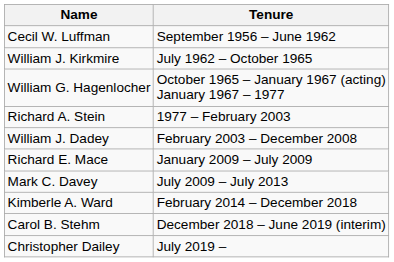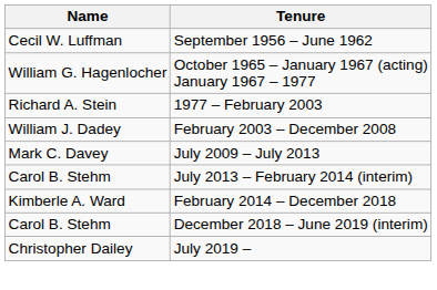 <table class="wikitable">
 <tr>
 <th>Name</th>
 <th>Tenure</th>
 </tr>
 <tr>
 <td>Cecil W. Luffman</td>
 <td>September 1956 – June 1962</td>
-</tr>
-<tr>
-<td>William J. Kirkmire</td>
-<td>July 1962 – October 1965</td>
 </tr>
 <tr>
 <td>William G. Hagenlocher</td>
 <td>October 1965 – January 1967 (acting)<br>January 1967 – 1977</td>
 </tr>
 <tr>
 <td>Richard A. Stein</td>
 <td>1977 – February 2003</td>
 </tr>
 <tr>
 <td>William J. Dadey</td>
 <td>February 2003 – December 2008</td>
 </tr>
 <tr>
-<td>Richard E. Mace</td>
-<td>January 2009 – July 2009</td>
+<td>Mark C. Davey</td>
+<td>July 2009 – July 2013</td>
 </tr>
 <tr>
-<td>Mark C. Davey</td>
-<td>July 2009 – July 2013</td>
+<td>Carol B. Stehm</td>
+<td>July 2013 – February 2014 (interim)</td>
 </tr>
 <tr>
 <td>Kimberle A. Ward</td>
 <td>February 2014 – December 2018</td>
 </tr>
 <tr>
 <td>Carol B. Stehm</td>
 <td>December 2018 – June 2019 (interim)</td>
 </tr>
 <tr>
 <td>Christopher Dailey</td>
 <td>July 2019 –</td>
 </tr>
 </table>
